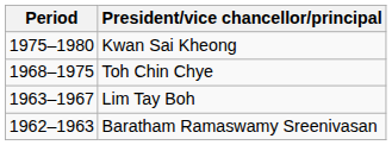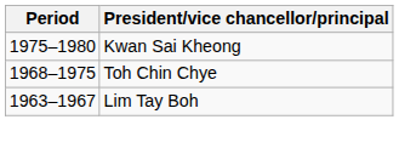 <table class="wikitable">
 <tr>
 <th>Period</th>
 <th>President/vice chancellor/principal</th>
 </tr>
 <tr>
 <td>1975–1980</td>
 <td>Kwan Sai Kheong</td>
 </tr>
 <tr>
 <td>1968–1975</td>
 <td>Toh Chin Chye</td>
 </tr>
 <tr>
 <td>1963–1967</td>
 <td>Lim Tay Boh</td>
 </tr>
-<tr>
-<td>1962–1963</td>
-<td>Baratham Ramaswamy Sreenivasan</td>
-</tr>
 </table>
